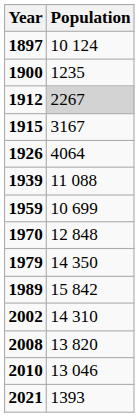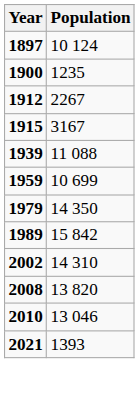 <table class="wikitable">
 <tr>
 <th>Year</th>
 <th>Population</th>
 </tr>
 <tr>
 <td><strong>1897</strong></td>
 <td>10 124</td>
 </tr>
 <tr>
 <td><strong>1900</strong></td>
 <td>1235</td>
 </tr>
 <tr>
 <td><strong>1912</strong></td>
-<td style="background: lightgrey;">2267</td>
+<td>2267</td>
 </tr>
 <tr>
 <td><strong>1915</strong></td>
 <td>3167</td>
-</tr>
-<tr>
-<td><strong>1926</strong></td>
-<td>4064</td>
 </tr>
 <tr>
 <td><strong>1939</strong></td>
 <td>11 088</td>
 </tr>
 <tr>
 <td><strong>1959</strong></td>
 <td>10 699</td>
-</tr>
-<tr>
-<td><strong>1970</strong></td>
-<td>12 848</td>
 </tr>
 <tr>
 <td><strong>1979</strong></td>
 <td>14 350</td>
 </tr>
 <tr>
 <td><strong>1989</strong></td>
 <td>15 842</td>
 </tr>
 <tr>
 <td><strong>2002</strong></td>
 <td>14 310</td>
 </tr>
 <tr>
 <td><strong>2008</strong></td>
 <td>13 820</td>
 </tr>
 <tr>
 <td><strong>2010</strong></td>
 <td>13 046</td>
 </tr>
 <tr>
 <td><strong>2021</strong></td>
 <td>1393</td>
 </tr>
 </table>
